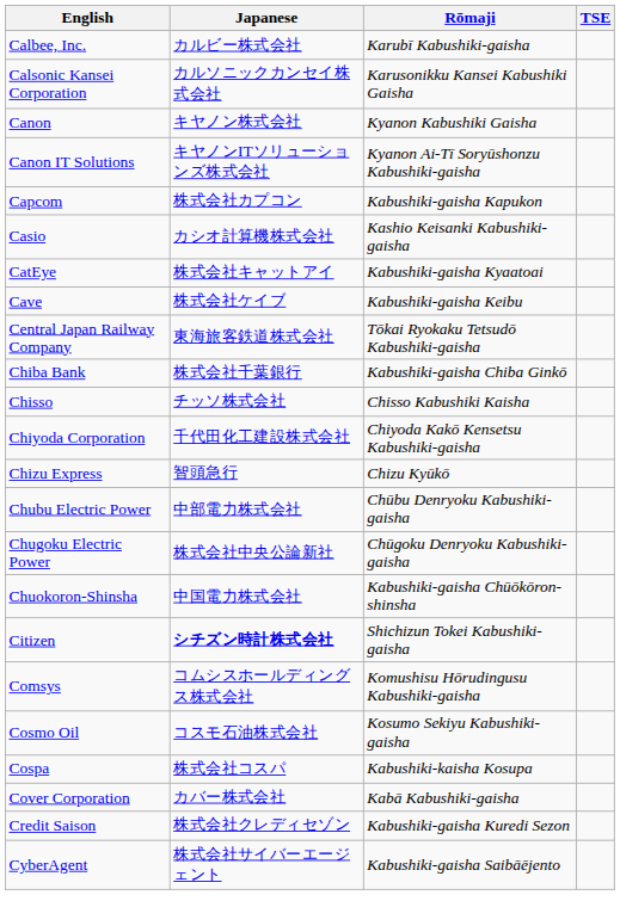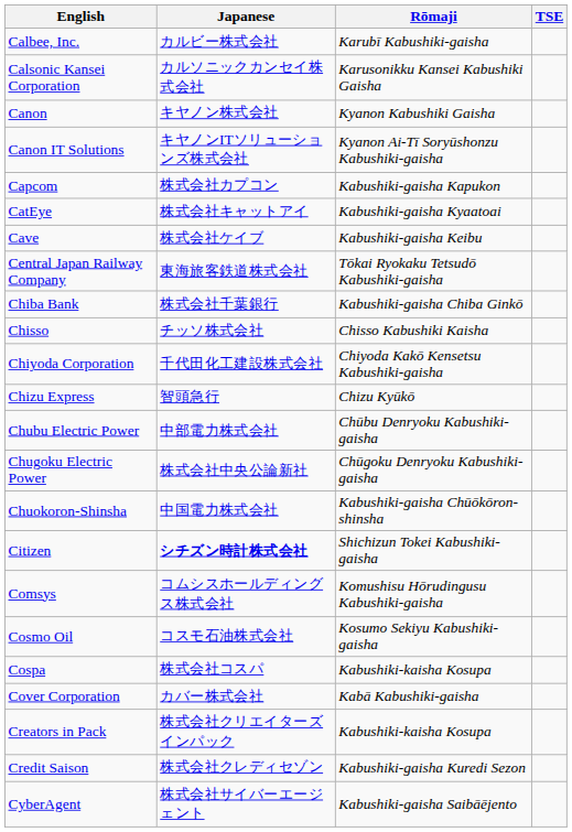 <table class="wikitable">
 <tr>
 <th>English</th>
 <th>Japanese</th>
 <th><a href='#'>Rōmaji</a></th>
 <th><a href='#'>TSE</a></th>
 </tr>
 <tr>
 <td><a href='#'>Calbee, Inc.</a></td>
 <td><a href='#'>カルビー株式会社</a></td>
 <td><em>Karubī Kabushiki-gaisha</em></td>
 <td></td>
 </tr>
 <tr>
 <td><a href='#'>Calsonic Kansei Corporation</a></td>
 <td><a href='#'>カルソニックカンセイ株式会社</a></td>
 <td><em>Karusonikku Kansei Kabushiki Gaisha</em></td>
 <td></td>
 </tr>
 <tr>
 <td><a href='#'>Canon</a></td>
 <td><a href='#'>キヤノン株式会社</a></td>
 <td><em>Kyanon Kabushiki Gaisha</em></td>
 <td></td>
 </tr>
 <tr>
 <td><a href='#'>Canon IT Solutions</a></td>
 <td><a href='#'>キヤノンITソリューションズ株式会社</a></td>
 <td><em>Kyanon Ai-Tī Soryūshonzu Kabushiki-gaisha</em></td>
 <td></td>
 </tr>
 <tr>
 <td><a href='#'>Capcom</a></td>
 <td><a href='#'>株式会社カプコン</a></td>
 <td><em>Kabushiki-gaisha Kapukon</em></td>
-<td></td>
-</tr>
-<tr>
-<td><a href='#'>Casio</a></td>
-<td><a href='#'>カシオ計算機株式会社</a></td>
-<td><em>Kashio Keisanki Kabushiki-gaisha</em></td>
 <td></td>
 </tr>
 <tr>
 <td><a href='#'>CatEye</a></td>
 <td><a href='#'>株式会社キャットアイ</a></td>
 <td><em>Kabushiki-gaisha Kyaatoai</em></td>
 <td></td>
 </tr>
 <tr>
 <td><a href='#'>Cave</a></td>
 <td><a href='#'>株式会社ケイブ</a></td>
 <td><em>Kabushiki-gaisha Keibu</em></td>
 <td></td>
 </tr>
 <tr>
 <td><a href='#'>Central Japan Railway Company</a></td>
 <td><a href='#'>東海旅客鉄道株式会社</a></td>
 <td><em>Tōkai Ryokaku Tetsudō Kabushiki-gaisha</em></td>
 <td></td>
 </tr>
 <tr>
 <td><a href='#'>Chiba Bank</a></td>
 <td><a href='#'>株式会社千葉銀行</a></td>
 <td><em>Kabushiki-gaisha Chiba Ginkō</em></td>
 <td></td>
 </tr>
 <tr>
 <td><a href='#'>Chisso</a></td>
 <td><a href='#'>チッソ株式会社</a></td>
 <td><em>Chisso Kabushiki Kaisha</em></td>
 <td></td>
 </tr>
 <tr>
 <td><a href='#'>Chiyoda Corporation</a></td>
 <td><a href='#'>千代田化工建設株式会社</a></td>
 <td><em>Chiyoda Kakō Kensetsu Kabushiki-gaisha</em></td>
 <td></td>
 </tr>
 <tr>
 <td><a href='#'>Chizu Express</a></td>
 <td><a href='#'>智頭急行</a></td>
 <td><em>Chizu Kyūkō</em></td>
 <td></td>
 </tr>
 <tr>
 <td><a href='#'>Chubu Electric Power</a></td>
 <td><a href='#'>中部電力株式会社</a></td>
 <td><em>Chūbu Denryoku Kabushiki-gaisha</em></td>
 <td></td>
 </tr>
 <tr>
 <td><a href='#'>Chugoku Electric Power</a></td>
 <td><a href='#'>株式会社中央公論新社</a></td>
 <td><em>Chūgoku Denryoku Kabushiki-gaisha</em></td>
 <td></td>
 </tr>
 <tr>
 <td><a href='#'>Chuokoron-Shinsha</a></td>
 <td><a href='#'>中国電力株式会社</a></td>
 <td><em>Kabushiki-gaisha Chūōkōron-shinsha</em></td>
 <td></td>
 </tr>
 <tr>
 <td><a href='#'>Citizen</a></td>
 <td><strong><a href='#'>シチズン時計株式会社</a></strong></td>
 <td><em>Shichizun Tokei Kabushiki-gaisha</em></td>
 <td></td>
 </tr>
 <tr>
 <td><a href='#'>Comsys</a></td>
 <td><a href='#'>コムシスホールディングス株式会社</a></td>
 <td><em>Komushisu Hōrudingusu Kabushiki-gaisha</em></td>
 <td></td>
 </tr>
 <tr>
 <td><a href='#'>Cosmo Oil</a></td>
 <td><a href='#'>コスモ石油株式会社</a></td>
 <td><em>Kosumo Sekiyu Kabushiki-gaisha</em></td>
 <td></td>
 </tr>
 <tr>
 <td><a href='#'>Cospa</a></td>
 <td><a href='#'>株式会社コスパ</a></td>
 <td><em>Kabushiki-kaisha Kosupa</em></td>
 <td></td>
 </tr>
 <tr>
 <td><a href='#'>Cover Corporation</a></td>
 <td><a href='#'>カバー株式会社</a></td>
 <td><em>Kabā Kabushiki-gaisha</em></td>
 <td></td>
 </tr>
 <tr>
+<td><a href='#'>Creators in Pack</a></td>
+<td><a href='#'>株式会社クリエイターズインパック</a></td>
+<td><em>Kabushiki-kaisha Kosupa</em></td>
+<td></td>
+</tr>
+<tr>
 <td><a href='#'>Credit Saison</a></td>
 <td><a href='#'>株式会社クレディセゾン</a></td>
 <td><em>Kabushiki-gaisha Kuredi Sezon</em></td>
 <td></td>
 </tr>
 <tr>
 <td><a href='#'>CyberAgent</a></td>
 <td><a href='#'>株式会社サイバーエージェント</a></td>
 <td><em>Kabushiki-gaisha Saibāējento</em></td>
 <td></td>
 </tr>
 </table>
